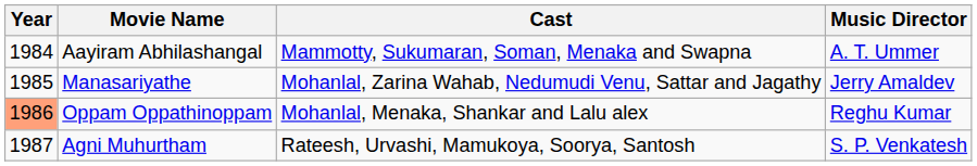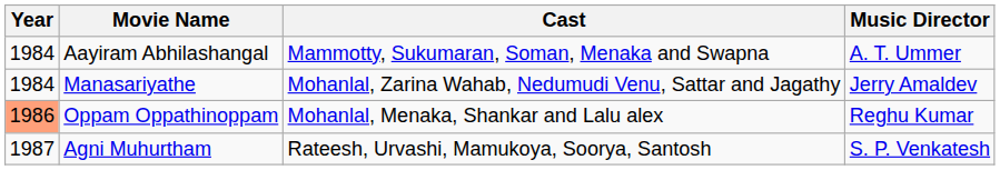 <table class="wikitable">
 <tr>
 <th>Year</th>
 <th>Movie Name</th>
 <th>Cast</th>
 <th>Music Director</th>
 </tr>
 <tr>
 <td>1984</td>
 <td>Aayiram Abhilashangal</td>
 <td><a href='#'>Mammotty</a>, <a href='#'>Sukumaran</a>, <a href='#'>Soman</a>, <a href='#'>Menaka</a> and Swapna</td>
 <td><a href='#'>A. T. Ummer</a></td>
 </tr>
 <tr>
-<td>1985</td>
+<td>1984</td>
 <td><a href='#'>Manasariyathe</a></td>
 <td><a href='#'>Mohanlal</a>, Zarina Wahab, <a href='#'>Nedumudi Venu</a>, Sattar and Jagathy</td>
 <td><a href='#'>Jerry Amaldev</a></td>
 </tr>
 <tr>
 <td style="background: lightsalmon;">1986</td>
 <td><a href='#'>Oppam Oppathinoppam</a></td>
 <td><a href='#'>Mohanlal</a>, Menaka, Shankar and Lalu alex</td>
 <td><a href='#'>Reghu Kumar</a></td>
 </tr>
 <tr>
 <td>1987</td>
 <td><a href='#'>Agni Muhurtham</a></td>
 <td>Rateesh, Urvashi, Mamukoya, Soorya, Santosh</td>
 <td><a href='#'>S. P. Venkatesh</a></td>
 </tr>
 </table>
